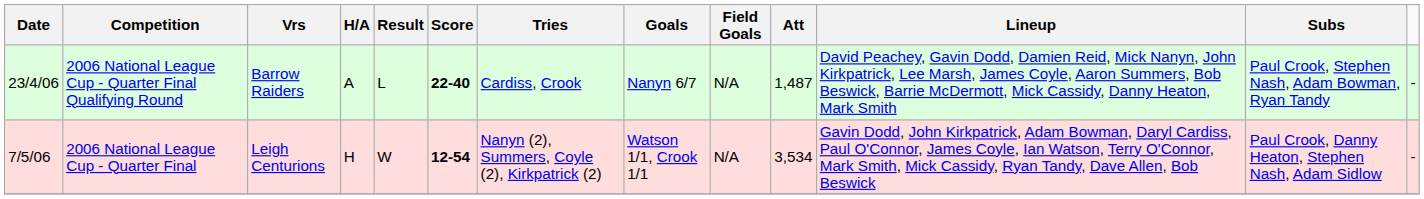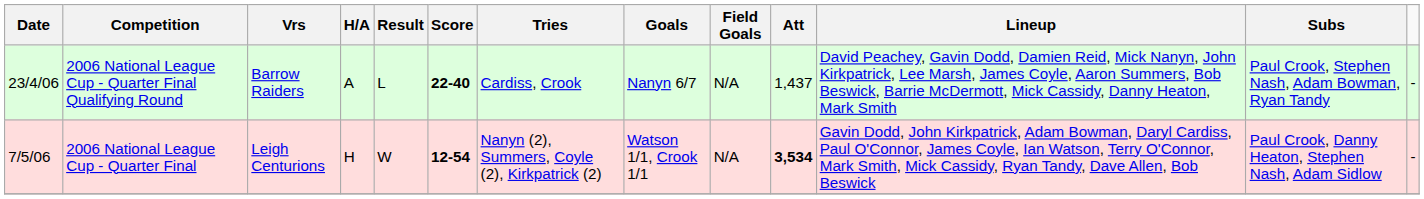 <table class="wikitable" style="font-size:85%;" width="100%">
 <tr>
 <th>Date</th>
 <th>Competition</th>
 <th>Vrs</th>
 <th>H/A</th>
 <th>Result</th>
 <th>Score</th>
 <th>Tries</th>
 <th>Goals</th>
 <th>Field Goals</th>
 <th>Att</th>
 <th>Lineup</th>
 <th>Subs</th>
 </tr>
 <tr style="background:#ddffdd;" width=20 | >
 <td>23/4/06</td>
 <td><a href='#'>2006 National League Cup - Quarter Final Qualifying Round</a></td>
 <td><a href='#'>Barrow Raiders</a></td>
 <td>A</td>
 <td>L</td>
 <td><strong>22-40</strong></td>
 <td><a href='#'>Cardiss</a>, <a href='#'>Crook</a></td>
 <td><a href='#'>Nanyn</a> 6/7</td>
 <td>N/A</td>
-<td>1,487</td>
+<td>1,437</td>
 <td><a href='#'>David Peachey</a>, <a href='#'>Gavin Dodd</a>, <a href='#'>Damien Reid</a>, <a href='#'>Mick Nanyn</a>, <a href='#'>John Kirkpatrick</a>, <a href='#'>Lee Marsh</a>, <a href='#'>James Coyle</a>, <a href='#'>Aaron Summers</a>, <a href='#'>Bob Beswick</a>, <a href='#'>Barrie McDermott</a>, <a href='#'>Mick Cassidy</a>, <a href='#'>Danny Heaton</a>, <a href='#'>Mark Smith</a></td>
 <td><a href='#'>Paul Crook</a>, <a href='#'>Stephen Nash</a>, <a href='#'>Adam Bowman</a>, <a href='#'>Ryan Tandy</a></td>
 <td>-</td>
 </tr>
 <tr style="background:#ffdddd;" width=20 | >
 <td>7/5/06</td>
 <td><a href='#'>2006 National League Cup - Quarter Final</a></td>
 <td><a href='#'>Leigh Centurions</a></td>
 <td>H</td>
 <td>W</td>
 <td><strong>12-54</strong></td>
 <td><a href='#'>Nanyn</a> (2), <a href='#'>Summers</a>, <a href='#'>Coyle</a> (2), <a href='#'>Kirkpatrick</a> (2)</td>
 <td><a href='#'>Watson</a> 1/1, <a href='#'>Crook</a> 1/1</td>
 <td>N/A</td>
-<td>3,534</td>
+<td><strong>3,534</strong></td>
 <td><a href='#'>Gavin Dodd</a>, <a href='#'>John Kirkpatrick</a>, <a href='#'>Adam Bowman</a>, <a href='#'>Daryl Cardiss</a>, <a href='#'>Paul O'Connor</a>, <a href='#'>James Coyle</a>, <a href='#'>Ian Watson</a>, <a href='#'>Terry O'Connor</a>, <a href='#'>Mark Smith</a>, <a href='#'>Mick Cassidy</a>, <a href='#'>Ryan Tandy</a>, <a href='#'>Dave Allen</a>, <a href='#'>Bob Beswick</a></td>
 <td><a href='#'>Paul Crook</a>, <a href='#'>Danny Heaton</a>, <a href='#'>Stephen Nash</a>, <a href='#'>Adam Sidlow</a></td>
 <td>-</td>
 </tr>
 <tr>
 </tr>
 </table>
